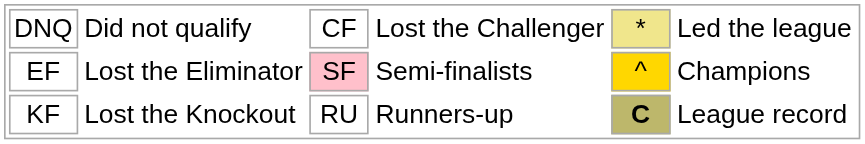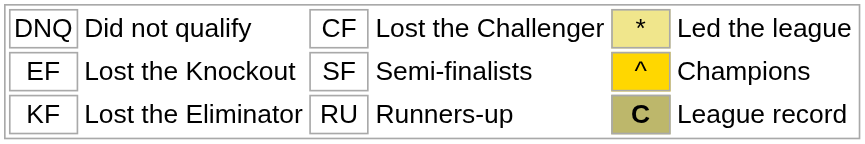 <table cellpadding=2 style="border:1px solid DarkGray; font-size:100%">
 <tr>
 <td style="border:1px solid DarkGray; width: 30px" align=center>DNQ</td>
 <td>Did not qualify</td>
 <td style="border:1px solid DarkGray; width: 30px" align=center>CF</td>
 <td>Lost the Challenger</td>
 <td bgcolor="Khaki" style="border:1px solid DarkGray; width: 30px" align=center>*</td>
 <td>Led the league</td>
 </tr>
 <tr>
 <td style="border:1px solid DarkGray; width: 30px" align=center>EF</td>
-<td>Lost the Eliminator</td>
-<td style="background: pink; border:1px solid DarkGray; width: 30px" align=center>SF</td>
+<td>Lost the Knockout</td>
+<td style="border:1px solid DarkGray; width: 30px" align=center>SF</td>
 <td>Semi-finalists</td>
 <td bgcolor="Gold" style="border:1px solid DarkGray; width: 30px" align="center">^</td>
 <td>Champions</td>
 </tr>
 <tr>
 <td style="border:1px solid DarkGray; width: 30px" align=center>KF</td>
-<td>Lost the Knockout</td>
+<td>Lost the Eliminator</td>
 <td style="border:1px solid DarkGray; width: 30px" align=center>RU</td>
 <td>Runners-up</td>
 <td bgcolor="DarkKhaki" style="border:1px solid DarkGray; width: 30px" align=center><strong>C</strong></td>
 <td>League record</td>
 </tr>
 </table>
